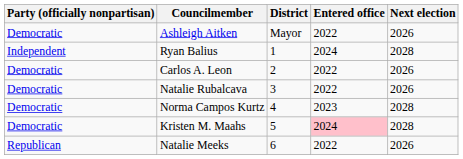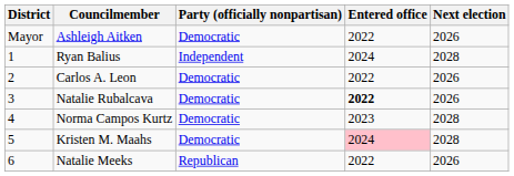 <table class="wikitable">
 <tr>
+<th>District</th>
+<th>Councilmember</th>
 <th>Party (officially nonpartisan)</th>
-<th>Councilmember</th>
-<th>District</th>
 <th>Entered office</th>
 <th>Next election</th>
 </tr>
 <tr>
+<td>Mayor</td>
+<td><a href='#'>Ashleigh Aitken</a></td>
 <td><a href='#'>Democratic</a></td>
-<td><a href='#'>Ashleigh Aitken</a></td>
-<td>Mayor</td>
 <td>2022</td>
 <td>2026</td>
 </tr>
 <tr>
+<td>1</td>
+<td>Ryan Balius</td>
 <td><a href='#'>Independent</a></td>
-<td>Ryan Balius</td>
-<td>1</td>
 <td>2024</td>
 <td>2028</td>
 </tr>
 <tr>
+<td>2</td>
+<td>Carlos A. Leon</td>
 <td><a href='#'>Democratic</a></td>
-<td>Carlos A. Leon</td>
-<td>2</td>
 <td>2022</td>
 <td>2026</td>
 </tr>
 <tr>
+<td>3</td>
+<td>Natalie Rubalcava</td>
 <td><a href='#'>Democratic</a></td>
-<td>Natalie Rubalcava</td>
-<td>3</td>
-<td>2022</td>
+<td><strong>2022</strong></td>
 <td>2026</td>
 </tr>
 <tr>
+<td>4</td>
+<td>Norma Campos Kurtz</td>
 <td><a href='#'>Democratic</a></td>
-<td>Norma Campos Kurtz</td>
-<td>4</td>
 <td>2023</td>
 <td>2028</td>
 </tr>
 <tr>
+<td>5</td>
+<td>Kristen M. Maahs</td>
 <td><a href='#'>Democratic</a></td>
-<td>Kristen M. Maahs</td>
-<td>5</td>
 <td style="background: pink;">2024</td>
 <td>2028</td>
 </tr>
 <tr>
+<td>6</td>
+<td>Natalie Meeks</td>
 <td><a href='#'>Republican</a></td>
-<td>Natalie Meeks</td>
-<td>6</td>
 <td>2022</td>
 <td>2026</td>
 </tr>
 </table>
